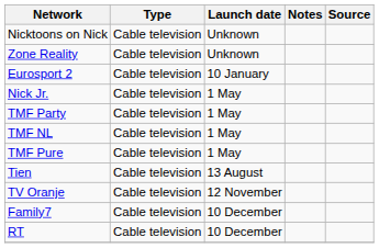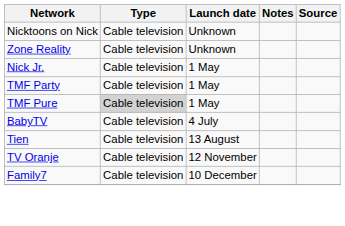 <table class="wikitable sortable">
 <tr>
 <th>Network</th>
 <th>Type</th>
 <th>Launch date</th>
 <th>Notes</th>
 <th>Source</th>
 </tr>
 <tr>
 <td>Nicktoons on Nick</td>
 <td>Cable television</td>
 <td>Unknown</td>
 <td></td>
 <td></td>
 </tr>
 <tr>
 <td><a href='#'>Zone Reality</a></td>
 <td>Cable television</td>
 <td>Unknown</td>
 <td></td>
 <td></td>
 </tr>
 <tr>
-<td><a href='#'>Eurosport 2</a></td>
-<td>Cable television</td>
-<td>10 January</td>
-<td></td>
-<td></td>
-</tr>
-<tr>
 <td><a href='#'>Nick Jr.</a></td>
 <td>Cable television</td>
 <td>1 May</td>
 <td></td>
 <td></td>
 </tr>
 <tr>
 <td><a href='#'>TMF Party</a></td>
 <td>Cable television</td>
 <td>1 May</td>
 <td></td>
 <td></td>
 </tr>
 <tr>
-<td><a href='#'>TMF NL</a></td>
-<td>Cable television</td>
+<td><a href='#'>TMF Pure</a></td>
+<td style="background: lightgrey;">Cable television</td>
 <td>1 May</td>
 <td></td>
 <td></td>
 </tr>
 <tr>
-<td><a href='#'>TMF Pure</a></td>
+<td><a href='#'>BabyTV</a></td>
 <td>Cable television</td>
-<td>1 May</td>
+<td>4 July</td>
 <td></td>
 <td></td>
 </tr>
 <tr>
 <td><a href='#'>Tien</a></td>
 <td>Cable television</td>
 <td>13 August</td>
 <td></td>
 <td></td>
 </tr>
 <tr>
 <td><a href='#'>TV Oranje</a></td>
 <td>Cable television</td>
 <td>12 November</td>
 <td></td>
 <td></td>
 </tr>
 <tr>
 <td><a href='#'>Family7</a></td>
 <td>Cable television</td>
 <td>10 December</td>
 <td></td>
 <td></td>
 </tr>
 <tr>
-<td><a href='#'>RT</a></td>
-<td>Cable television</td>
-<td>10 December</td>
-<td></td>
-<td></td>
-</tr>
-<tr>
 </tr>
 </table>
